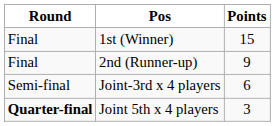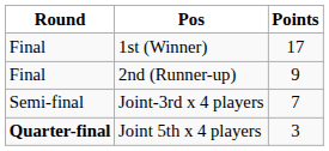 <table class="wikitable">
 <tr>
 <th style="background:#ffffff; color:#000000;">Round</th>
 <th style="background:#ffffff; color:#000000;">Pos</th>
 <th style="background:#ffffff; color:#000000;">Points</th>
 </tr>
 <tr>
 <td>Final</td>
 <td>1st (Winner)</td>
-<td style="text-align: center;">15</td>
+<td style="text-align: center;">17</td>
 </tr>
 <tr>
 <td>Final</td>
 <td>2nd (Runner-up)</td>
 <td style="text-align: center;">9</td>
 </tr>
 <tr>
 <td>Semi-final</td>
 <td>Joint-3rd x 4 players</td>
-<td style="text-align: center;">6</td>
+<td style="text-align: center;">7</td>
 </tr>
 <tr>
 <td><strong>Quarter-final</strong></td>
 <td>Joint 5th x 4 players</td>
 <td style="text-align: center;">3</td>
 </tr>
 </table>
